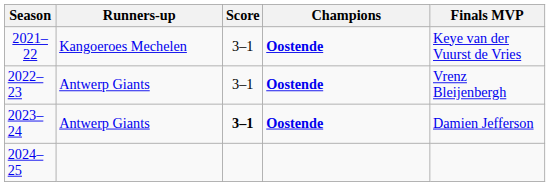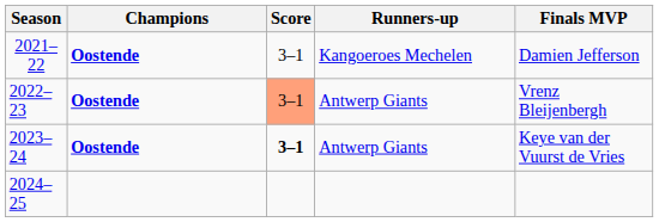 <table class="wikitable">
 <tr>
 <th>Season</th>
+<th width="180">Champions</th>
+<th>Score</th>
 <th width="180">Runners-up</th>
-<th>Score</th>
-<th width="180">Champions</th>
 <th>Finals MVP</th>
 </tr>
 <tr>
 <td align="center"><a href='#'>2021–22</a></td>
+<td><strong><a href='#'>Oostende</a></strong></td>
+<td align="center">3–1</td>
 <td><a href='#'>Kangoeroes Mechelen</a></td>
-<td align="center">3–1</td>
-<td><strong><a href='#'>Oostende</a></strong></td>
-<td><a href='#'>Keye van der Vuurst de Vries</a></td>
+<td><a href='#'>Damien Jefferson</a></td>
 </tr>
 <tr>
 <td><a href='#'>2022–23</a></td>
+<td><strong><a href='#'>Oostende</a></strong></td>
+<td align="center" style="background: lightsalmon;">3–1</td>
 <td><a href='#'>Antwerp Giants</a></td>
-<td align="center">3–1</td>
-<td><strong><a href='#'>Oostende</a></strong></td>
 <td><a href='#'>Vrenz Bleijenbergh</a></td>
 </tr>
 <tr>
 <td><a href='#'>2023–24</a></td>
+<td><strong><a href='#'>Oostende</a></strong></td>
+<td align="center"><strong>3–1</strong></td>
 <td><a href='#'>Antwerp Giants</a></td>
-<td align="center"><strong>3–1</strong></td>
-<td><strong><a href='#'>Oostende</a></strong></td>
-<td><a href='#'>Damien Jefferson</a></td>
+<td><a href='#'>Keye van der Vuurst de Vries</a></td>
 </tr>
 <tr>
 <td><a href='#'>2024–25</a></td>
 <td></td>
 <td></td>
 <td></td>
 <td></td>
 </tr>
 </table>
